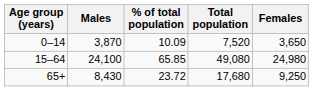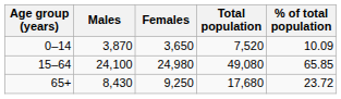 <table class="wikitable">
 <tr>
 <th width="86pt">Age group<br> (years)</th>
 <th width="75.3pt">Males</th>
+<th width="75.3pt">Females</th>
+<th width="87pt">Total<br>population</th>
 <th width="87pt">% of total<br>population</th>
-<th width="87pt">Total<br>population</th>
-<th width="75.3pt">Females</th>
 </tr>
 <tr>
 <td align="right">0–14</td>
 <td align="right">3,870</td>
+<td align="right">3,650</td>
+<td align="right">7,520</td>
 <td align="right">10.09</td>
-<td align="right">7,520</td>
-<td align="right">3,650</td>
 </tr>
 <tr>
 <td align="right">15–64</td>
 <td align="right">24,100</td>
+<td align="right">24,980</td>
+<td align="right">49,080</td>
 <td align="right">65.85</td>
-<td align="right">49,080</td>
-<td align="right">24,980</td>
 </tr>
 <tr>
 <td align="right">65+</td>
 <td align="right">8,430</td>
+<td align="right">9,250</td>
+<td align="right">17,680</td>
 <td align="right">23.72</td>
-<td align="right">17,680</td>
-<td align="right">9,250</td>
 </tr>
 </table>
